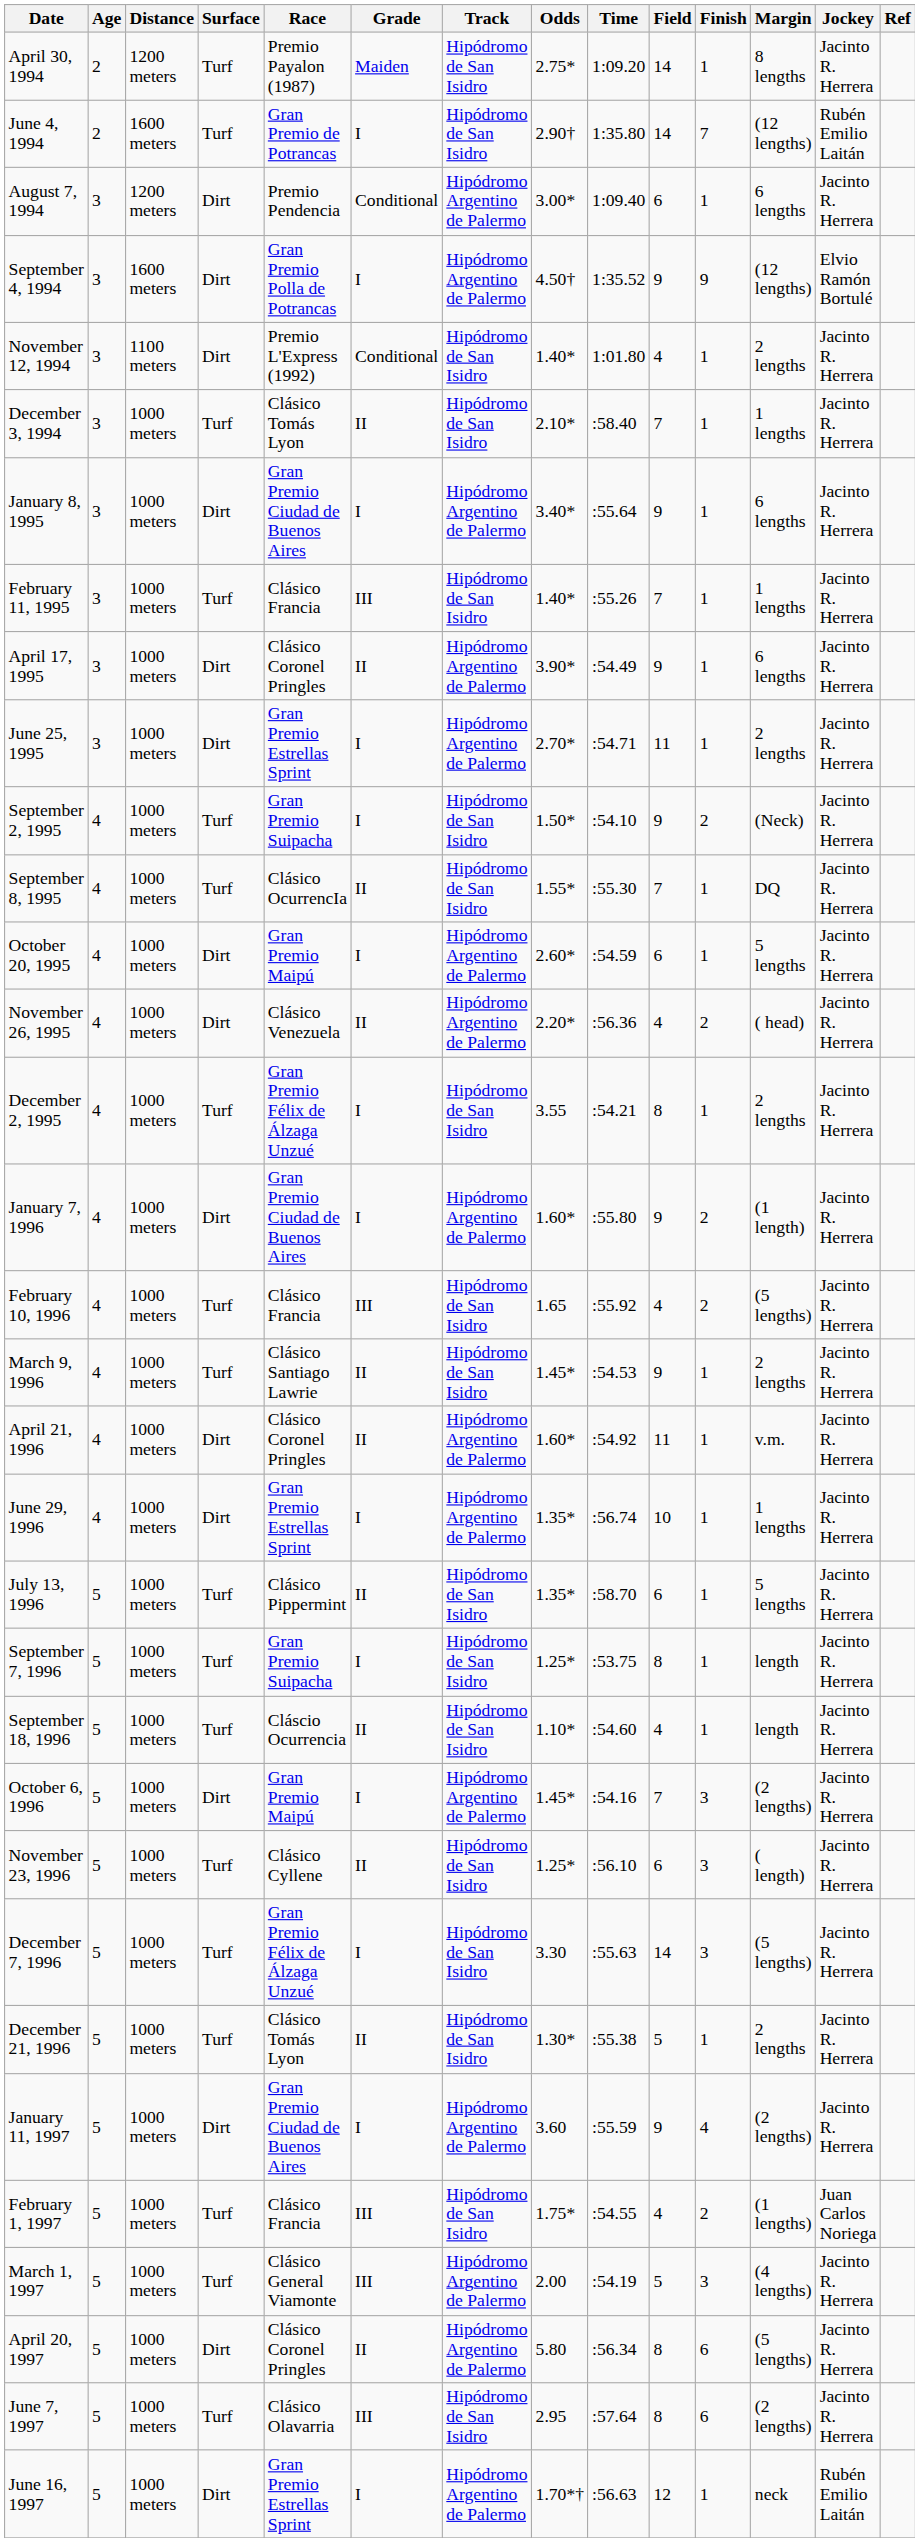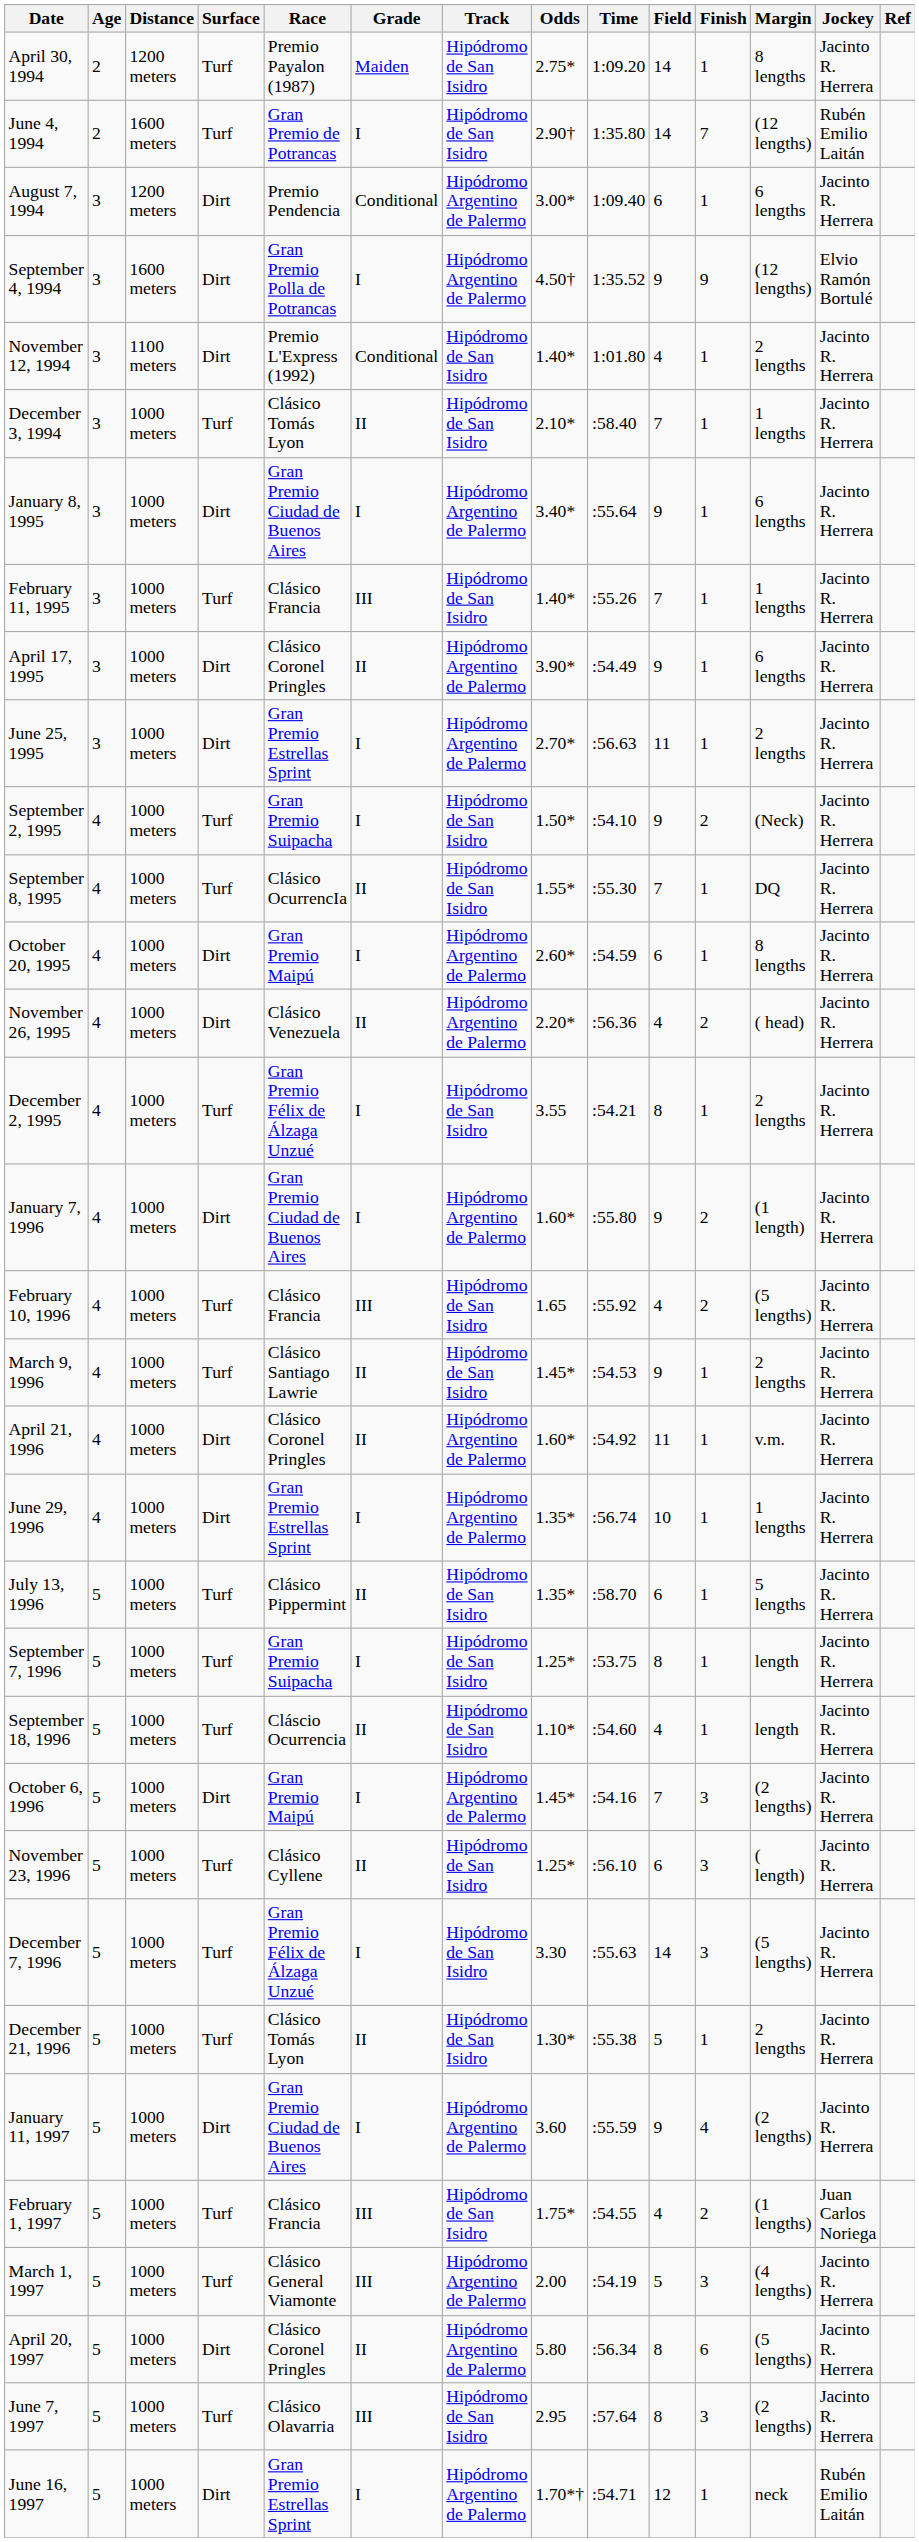 <table class="wikitable sortable">
 <tr>
 <th scope="col">Date</th>
 <th scope="col">Age</th>
 <th scope="col">Distance</th>
 <th scope="col">Surface</th>
 <th scope="col">Race</th>
 <th scope="col">Grade</th>
 <th scope="col">Track</th>
 <th scope="col">Odds</th>
 <th scope="col">Time</th>
 <th scope="col">Field</th>
 <th scope="col">Finish</th>
 <th scope="col">Margin</th>
 <th scope="col">Jockey</th>
 <th scope="col" class="unsortable">Ref</th>
 </tr>
 <tr>
 <td>April 30, 1994</td>
 <td>2</td>
 <td>1200 meters</td>
 <td>Turf</td>
 <td>Premio Payalon (1987)</td>
 <td><a href='#'>Maiden</a></td>
 <td><a href='#'>Hipódromo de San Isidro</a></td>
 <td>2.75*</td>
 <td>1:09.20</td>
 <td>14</td>
 <td>1</td>
 <td>8 lengths</td>
 <td>Jacinto R. Herrera</td>
 <td></td>
 </tr>
 <tr>
 <td>June 4, 1994</td>
 <td>2</td>
 <td>1600 meters</td>
 <td>Turf</td>
 <td><a href='#'>Gran Premio de Potrancas</a></td>
 <td>I</td>
 <td><a href='#'>Hipódromo de San Isidro</a></td>
 <td>2.90†</td>
 <td>1:35.80</td>
 <td>14</td>
 <td>7</td>
 <td>(12 lengths)</td>
 <td>Rubén Emilio Laitán</td>
 <td></td>
 </tr>
 <tr>
 <td>August 7, 1994</td>
 <td>3</td>
 <td>1200 meters</td>
 <td>Dirt</td>
 <td>Premio Pendencia</td>
 <td>Conditional</td>
 <td><a href='#'>Hipódromo Argentino de Palermo</a></td>
 <td>3.00*</td>
 <td>1:09.40</td>
 <td>6</td>
 <td>1</td>
 <td>6 lengths</td>
 <td>Jacinto R. Herrera</td>
 <td></td>
 </tr>
 <tr>
 <td>September 4, 1994</td>
 <td>3</td>
 <td>1600 meters</td>
 <td>Dirt</td>
 <td><a href='#'>Gran Premio Polla de Potrancas</a></td>
 <td>I</td>
 <td><a href='#'>Hipódromo Argentino de Palermo</a></td>
 <td>4.50†</td>
 <td>1:35.52</td>
 <td>9</td>
 <td>9</td>
 <td>(12 lengths)</td>
 <td>Elvio Ramón Bortulé</td>
 <td></td>
 </tr>
 <tr>
 <td>November 12, 1994</td>
 <td>3</td>
 <td>1100 meters</td>
 <td>Dirt</td>
 <td>Premio L'Express (1992)</td>
 <td>Conditional</td>
 <td><a href='#'>Hipódromo de San Isidro</a></td>
 <td>1.40*</td>
 <td>1:01.80</td>
 <td>4</td>
 <td>1</td>
 <td>2 lengths</td>
 <td>Jacinto R. Herrera</td>
 <td></td>
 </tr>
 <tr>
 <td>December 3, 1994</td>
 <td>3</td>
 <td>1000 meters</td>
 <td>Turf</td>
 <td>Clásico Tomás Lyon</td>
 <td>II</td>
 <td><a href='#'>Hipódromo de San Isidro</a></td>
 <td>2.10*</td>
 <td>:58.40</td>
 <td>7</td>
 <td>1</td>
 <td>1 lengths</td>
 <td>Jacinto R. Herrera</td>
 <td></td>
 </tr>
 <tr>
 <td>January 8, 1995</td>
 <td>3</td>
 <td>1000 meters</td>
 <td>Dirt</td>
 <td><a href='#'>Gran Premio Ciudad de Buenos Aires</a></td>
 <td>I</td>
 <td><a href='#'>Hipódromo Argentino de Palermo</a></td>
 <td>3.40*</td>
 <td>:55.64</td>
 <td>9</td>
 <td>1</td>
 <td>6 lengths</td>
 <td>Jacinto R. Herrera</td>
 <td></td>
 </tr>
 <tr>
 <td>February 11, 1995</td>
 <td>3</td>
 <td>1000 meters</td>
 <td>Turf</td>
 <td>Clásico Francia</td>
 <td>III</td>
 <td><a href='#'>Hipódromo de San Isidro</a></td>
 <td>1.40*</td>
 <td>:55.26</td>
 <td>7</td>
 <td>1</td>
 <td>1 lengths</td>
 <td>Jacinto R. Herrera</td>
 <td></td>
 </tr>
 <tr>
 <td>April 17, 1995</td>
 <td>3</td>
 <td>1000 meters</td>
 <td>Dirt</td>
 <td>Clásico Coronel Pringles</td>
 <td>II</td>
 <td><a href='#'>Hipódromo Argentino de Palermo</a></td>
 <td>3.90*</td>
 <td>:54.49</td>
 <td>9</td>
 <td>1</td>
 <td>6 lengths</td>
 <td>Jacinto R. Herrera</td>
 <td></td>
 </tr>
 <tr>
 <td>June 25, 1995</td>
 <td>3</td>
 <td>1000 meters</td>
 <td>Dirt</td>
 <td><a href='#'>Gran Premio Estrellas Sprint</a></td>
 <td>I</td>
 <td><a href='#'>Hipódromo Argentino de Palermo</a></td>
 <td>2.70*</td>
-<td>:54.71</td>
+<td>:56.63</td>
 <td>11</td>
 <td>1</td>
 <td>2 lengths</td>
 <td>Jacinto R. Herrera</td>
 <td></td>
 </tr>
 <tr>
 <td>September 2, 1995</td>
 <td>4</td>
 <td>1000 meters</td>
 <td>Turf</td>
 <td><a href='#'>Gran Premio Suipacha</a></td>
 <td>I</td>
 <td><a href='#'>Hipódromo de San Isidro</a></td>
 <td>1.50*</td>
 <td>:54.10</td>
 <td>9</td>
 <td>2</td>
 <td>(Neck)</td>
 <td>Jacinto R. Herrera</td>
 <td></td>
 </tr>
 <tr>
 <td>September 8, 1995</td>
 <td>4</td>
 <td>1000 meters</td>
 <td>Turf</td>
 <td>Clásico OcurrencIa</td>
 <td>II</td>
 <td><a href='#'>Hipódromo de San Isidro</a></td>
 <td>1.55*</td>
 <td>:55.30</td>
 <td>7</td>
 <td>1</td>
 <td>DQ</td>
 <td>Jacinto R. Herrera</td>
 <td></td>
 </tr>
 <tr>
 <td>October 20, 1995</td>
 <td>4</td>
 <td>1000 meters</td>
 <td>Dirt</td>
 <td><a href='#'>Gran Premio Maipú</a></td>
 <td>I</td>
 <td><a href='#'>Hipódromo Argentino de Palermo</a></td>
 <td>2.60*</td>
 <td>:54.59</td>
 <td>6</td>
 <td>1</td>
-<td>5 lengths</td>
+<td>8 lengths</td>
 <td>Jacinto R. Herrera</td>
 <td></td>
 </tr>
 <tr>
 <td>November 26, 1995</td>
 <td>4</td>
 <td>1000 meters</td>
 <td>Dirt</td>
 <td>Clásico Venezuela</td>
 <td>II</td>
 <td><a href='#'>Hipódromo Argentino de Palermo</a></td>
 <td>2.20*</td>
 <td>:56.36</td>
 <td>4</td>
 <td>2</td>
 <td>( head)</td>
 <td>Jacinto R. Herrera</td>
 <td></td>
 </tr>
 <tr>
 <td>December 2, 1995</td>
 <td>4</td>
 <td>1000 meters</td>
 <td>Turf</td>
 <td><a href='#'>Gran Premio Félix de Álzaga Unzué</a></td>
 <td>I</td>
 <td><a href='#'>Hipódromo de San Isidro</a></td>
 <td>3.55</td>
 <td>:54.21</td>
 <td>8</td>
 <td>1</td>
 <td>2 lengths</td>
 <td>Jacinto R. Herrera</td>
 <td></td>
 </tr>
 <tr>
 <td>January 7, 1996</td>
 <td>4</td>
 <td>1000 meters</td>
 <td>Dirt</td>
 <td><a href='#'>Gran Premio Ciudad de Buenos Aires</a></td>
 <td>I</td>
 <td><a href='#'>Hipódromo Argentino de Palermo</a></td>
 <td>1.60*</td>
 <td>:55.80</td>
 <td>9</td>
 <td>2</td>
 <td>(1 length)</td>
 <td>Jacinto R. Herrera</td>
 <td></td>
 </tr>
 <tr>
 <td>February 10, 1996</td>
 <td>4</td>
 <td>1000 meters</td>
 <td>Turf</td>
 <td>Clásico Francia</td>
 <td>III</td>
 <td><a href='#'>Hipódromo de San Isidro</a></td>
 <td>1.65</td>
 <td>:55.92</td>
 <td>4</td>
 <td>2</td>
 <td>(5 lengths)</td>
 <td>Jacinto R. Herrera</td>
 <td></td>
 </tr>
 <tr>
 <td>March 9, 1996</td>
 <td>4</td>
 <td>1000 meters</td>
 <td>Turf</td>
 <td>Clásico Santiago Lawrie</td>
 <td>II</td>
 <td><a href='#'>Hipódromo de San Isidro</a></td>
 <td>1.45*</td>
 <td>:54.53</td>
 <td>9</td>
 <td>1</td>
 <td>2 lengths</td>
 <td>Jacinto R. Herrera</td>
 <td></td>
 </tr>
 <tr>
 <td>April 21, 1996</td>
 <td>4</td>
 <td>1000 meters</td>
 <td>Dirt</td>
 <td>Clásico Coronel Pringles</td>
 <td>II</td>
 <td><a href='#'>Hipódromo Argentino de Palermo</a></td>
 <td>1.60*</td>
 <td>:54.92</td>
 <td>11</td>
 <td>1</td>
 <td>v.m.</td>
 <td>Jacinto R. Herrera</td>
 <td></td>
 </tr>
 <tr>
 <td>June 29, 1996</td>
 <td>4</td>
 <td>1000 meters</td>
 <td>Dirt</td>
 <td><a href='#'>Gran Premio Estrellas Sprint</a></td>
 <td>I</td>
 <td><a href='#'>Hipódromo Argentino de Palermo</a></td>
 <td>1.35*</td>
 <td>:56.74</td>
 <td>10</td>
 <td>1</td>
 <td>1 lengths</td>
 <td>Jacinto R. Herrera</td>
 <td></td>
 </tr>
 <tr>
 <td>July 13, 1996</td>
 <td>5</td>
 <td>1000 meters</td>
 <td>Turf</td>
 <td>Clásico Pippermint</td>
 <td>II</td>
 <td><a href='#'>Hipódromo de San Isidro</a></td>
 <td>1.35*</td>
 <td>:58.70</td>
 <td>6</td>
 <td>1</td>
 <td>5 lengths</td>
 <td>Jacinto R. Herrera</td>
 <td></td>
 </tr>
 <tr>
 <td>September 7, 1996</td>
 <td>5</td>
 <td>1000 meters</td>
 <td>Turf</td>
 <td><a href='#'>Gran Premio Suipacha</a></td>
 <td>I</td>
 <td><a href='#'>Hipódromo de San Isidro</a></td>
 <td>1.25*</td>
 <td>:53.75</td>
 <td>8</td>
 <td>1</td>
 <td> length</td>
 <td>Jacinto R. Herrera</td>
 <td></td>
 </tr>
 <tr>
 <td>September 18, 1996</td>
 <td>5</td>
 <td>1000 meters</td>
 <td>Turf</td>
 <td>Cláscio Ocurrencia</td>
 <td>II</td>
 <td><a href='#'>Hipódromo de San Isidro</a></td>
 <td>1.10*</td>
 <td>:54.60</td>
 <td>4</td>
 <td>1</td>
 <td> length</td>
 <td>Jacinto R. Herrera</td>
 <td></td>
 </tr>
 <tr>
 <td>October 6, 1996</td>
 <td>5</td>
 <td>1000 meters</td>
 <td>Dirt</td>
 <td><a href='#'>Gran Premio Maipú</a></td>
 <td>I</td>
 <td><a href='#'>Hipódromo Argentino de Palermo</a></td>
 <td>1.45*</td>
 <td>:54.16</td>
 <td>7</td>
 <td>3</td>
 <td>(2 lengths)</td>
 <td>Jacinto R. Herrera</td>
 <td></td>
 </tr>
 <tr>
 <td>November 23, 1996</td>
 <td>5</td>
 <td>1000 meters</td>
 <td>Turf</td>
 <td>Clásico Cyllene</td>
 <td>II</td>
 <td><a href='#'>Hipódromo de San Isidro</a></td>
 <td>1.25*</td>
 <td>:56.10</td>
 <td>6</td>
 <td>3</td>
 <td>( length)</td>
 <td>Jacinto R. Herrera</td>
 <td></td>
 </tr>
 <tr>
 <td>December 7, 1996</td>
 <td>5</td>
 <td>1000 meters</td>
 <td>Turf</td>
 <td><a href='#'>Gran Premio Félix de Álzaga Unzué</a></td>
 <td>I</td>
 <td><a href='#'>Hipódromo de San Isidro</a></td>
 <td>3.30</td>
 <td>:55.63</td>
 <td>14</td>
 <td>3</td>
 <td>(5 lengths)</td>
 <td>Jacinto R. Herrera</td>
 <td></td>
 </tr>
 <tr>
 <td>December 21, 1996</td>
 <td>5</td>
 <td>1000 meters</td>
 <td>Turf</td>
 <td>Clásico Tomás Lyon</td>
 <td>II</td>
 <td><a href='#'>Hipódromo de San Isidro</a></td>
 <td>1.30*</td>
 <td>:55.38</td>
 <td>5</td>
 <td>1</td>
 <td>2 lengths</td>
 <td>Jacinto R. Herrera</td>
 <td></td>
 </tr>
 <tr>
 <td>January 11, 1997</td>
 <td>5</td>
 <td>1000 meters</td>
 <td>Dirt</td>
 <td><a href='#'>Gran Premio Ciudad de Buenos Aires</a></td>
 <td>I</td>
 <td><a href='#'>Hipódromo Argentino de Palermo</a></td>
 <td>3.60</td>
 <td>:55.59</td>
 <td>9</td>
 <td>4</td>
 <td>(2 lengths)</td>
 <td>Jacinto R. Herrera</td>
 <td></td>
 </tr>
 <tr>
 <td>February 1, 1997</td>
 <td>5</td>
 <td>1000 meters</td>
 <td>Turf</td>
 <td>Clásico Francia</td>
 <td>III</td>
 <td><a href='#'>Hipódromo de San Isidro</a></td>
 <td>1.75*</td>
 <td>:54.55</td>
 <td>4</td>
 <td>2</td>
 <td>(1 lengths)</td>
 <td>Juan Carlos Noriega</td>
 <td></td>
 </tr>
 <tr>
 <td>March 1, 1997</td>
 <td>5</td>
 <td>1000 meters</td>
 <td>Turf</td>
 <td>Clásico General Viamonte</td>
 <td>III</td>
 <td><a href='#'>Hipódromo Argentino de Palermo</a></td>
 <td>2.00</td>
 <td>:54.19</td>
 <td>5</td>
 <td>3</td>
 <td>(4 lengths)</td>
 <td>Jacinto R. Herrera</td>
 <td></td>
 </tr>
 <tr>
 <td>April 20, 1997</td>
 <td>5</td>
 <td>1000 meters</td>
 <td>Dirt</td>
 <td>Clásico Coronel Pringles</td>
 <td>II</td>
 <td><a href='#'>Hipódromo Argentino de Palermo</a></td>
 <td>5.80</td>
 <td>:56.34</td>
 <td>8</td>
 <td>6</td>
 <td>(5 lengths)</td>
 <td>Jacinto R. Herrera</td>
 <td></td>
 </tr>
 <tr>
 <td>June 7, 1997</td>
 <td>5</td>
 <td>1000 meters</td>
 <td>Turf</td>
 <td>Clásico Olavarria</td>
 <td>III</td>
 <td><a href='#'>Hipódromo de San Isidro</a></td>
 <td>2.95</td>
 <td>:57.64</td>
 <td>8</td>
-<td>6</td>
+<td>3</td>
 <td>(2 lengths)</td>
 <td>Jacinto R. Herrera</td>
 <td></td>
 </tr>
 <tr>
 <td>June 16, 1997</td>
 <td>5</td>
 <td>1000 meters</td>
 <td>Dirt</td>
 <td><a href='#'>Gran Premio Estrellas Sprint</a></td>
 <td>I</td>
 <td><a href='#'>Hipódromo Argentino de Palermo</a></td>
 <td>1.70*†</td>
-<td>:56.63</td>
+<td>:54.71</td>
 <td>12</td>
 <td>1</td>
 <td> neck</td>
 <td>Rubén Emilio Laitán</td>
 <td></td>
 </tr>
 </table>
